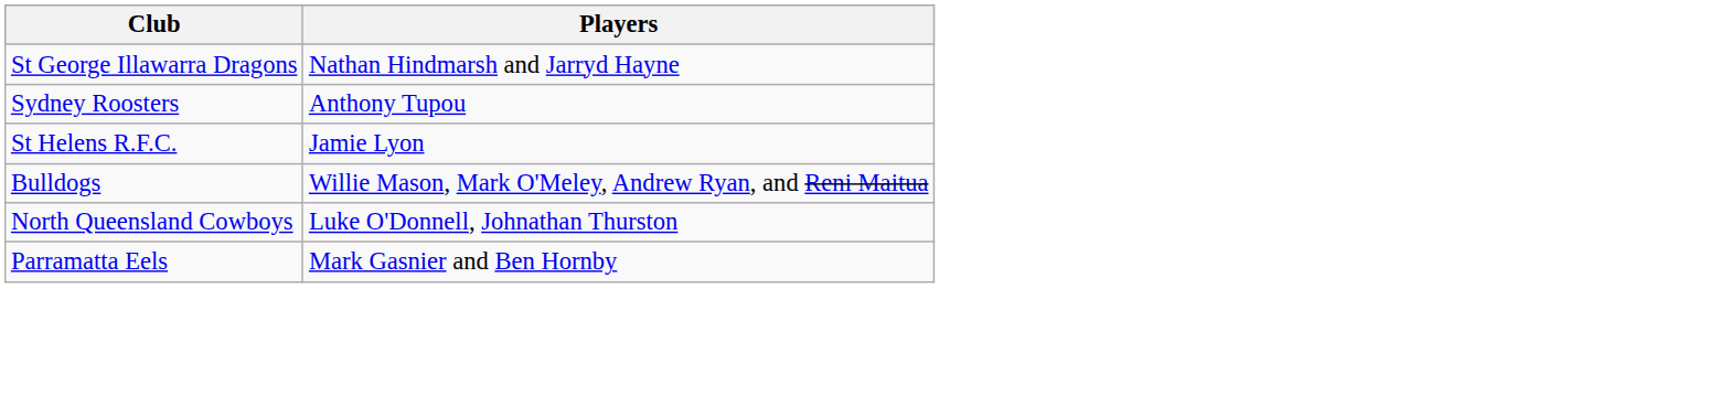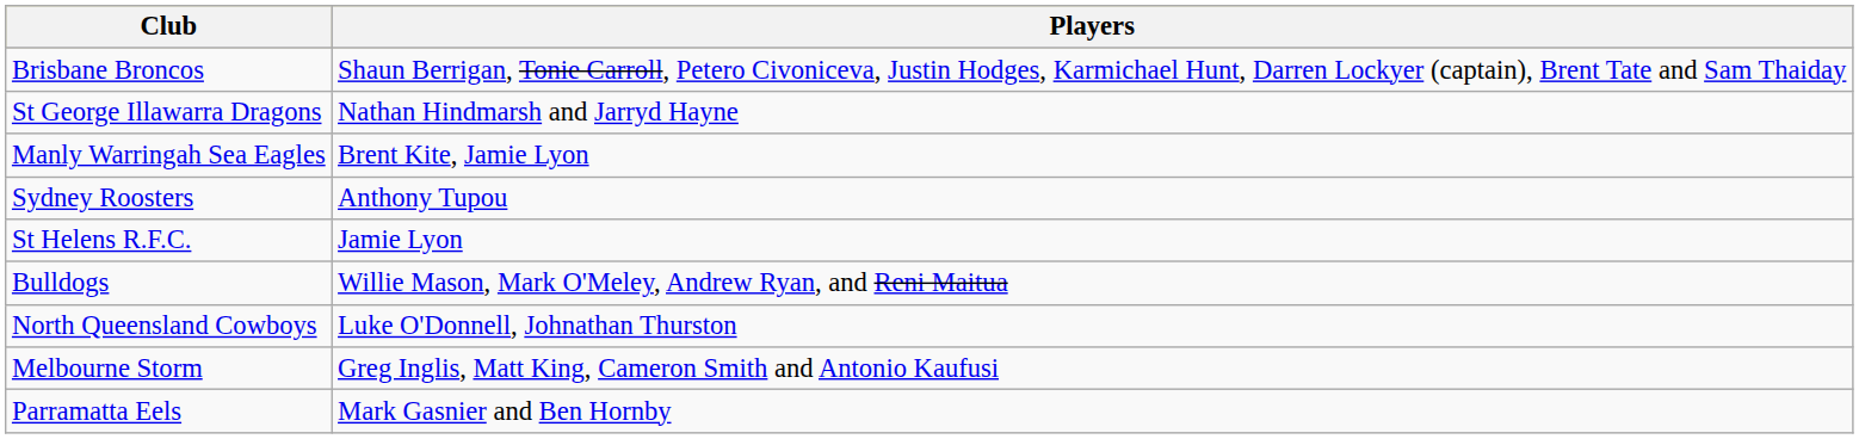 <table class="wikitable">
 <tr style="background:#bdb76b;">
 <th>Club</th>
 <th>Players</th>
 </tr>
 <tr>
+<td><a href='#'>Brisbane Broncos</a></td>
+<td><a href='#'>Shaun Berrigan</a>, <del><a href='#'>Tonie Carroll</a></del>, <a href='#'>Petero Civoniceva</a>, <a href='#'>Justin Hodges</a>, <a href='#'>Karmichael Hunt</a>, <a href='#'>Darren Lockyer</a> (captain), <a href='#'>Brent Tate</a> and <a href='#'>Sam Thaiday</a></td>
+</tr>
+<tr>
 <td><a href='#'>St George Illawarra Dragons</a></td>
 <td><a href='#'>Nathan Hindmarsh</a> and <a href='#'>Jarryd Hayne</a></td>
+</tr>
+<tr>
+<td><a href='#'>Manly Warringah Sea Eagles</a></td>
+<td><a href='#'>Brent Kite</a>, <a href='#'>Jamie Lyon</a></td>
 </tr>
 <tr>
 <td><a href='#'>Sydney Roosters</a></td>
 <td><a href='#'>Anthony Tupou</a></td>
 </tr>
 <tr>
 <td><a href='#'>St Helens R.F.C.</a></td>
 <td><a href='#'>Jamie Lyon</a></td>
 </tr>
 <tr>
 <td><a href='#'>Bulldogs</a></td>
 <td><a href='#'>Willie Mason</a>, <a href='#'>Mark O'Meley</a>, <a href='#'>Andrew Ryan</a>, and <del><a href='#'>Reni Maitua</a></del></td>
 </tr>
 <tr>
 <td><a href='#'>North Queensland Cowboys</a></td>
 <td><a href='#'>Luke O'Donnell</a>, <a href='#'>Johnathan Thurston</a></td>
 </tr>
 <tr>
+<td><a href='#'>Melbourne Storm</a></td>
+<td><a href='#'>Greg Inglis</a>, <a href='#'>Matt King</a>, <a href='#'>Cameron Smith</a> and <a href='#'>Antonio Kaufusi</a></td>
+</tr>
+<tr>
 <td><a href='#'>Parramatta Eels</a></td>
 <td><a href='#'>Mark Gasnier</a> and <a href='#'>Ben Hornby</a></td>
 </tr>
 </table>
